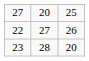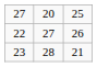 <table class="wikitable">
 <tr>
 <td>  27  </td>
 <td>  20  </td>
 <td>  25  </td>
 </tr>
 <tr>
 <td>  22  </td>
 <td>  27  </td>
 <td>  26  </td>
 </tr>
 <tr>
 <td>  23  </td>
 <td>  28  </td>
-<td>  20  </td>
+<td>  21  </td>
 </tr>
 </table>
